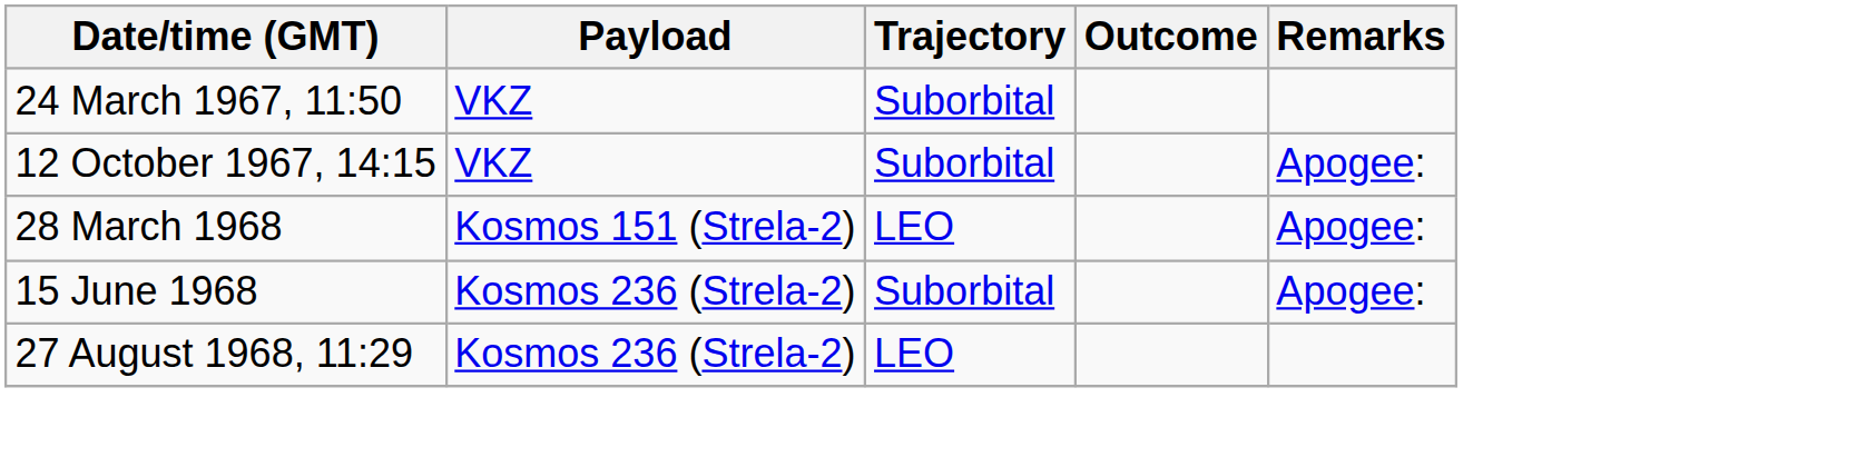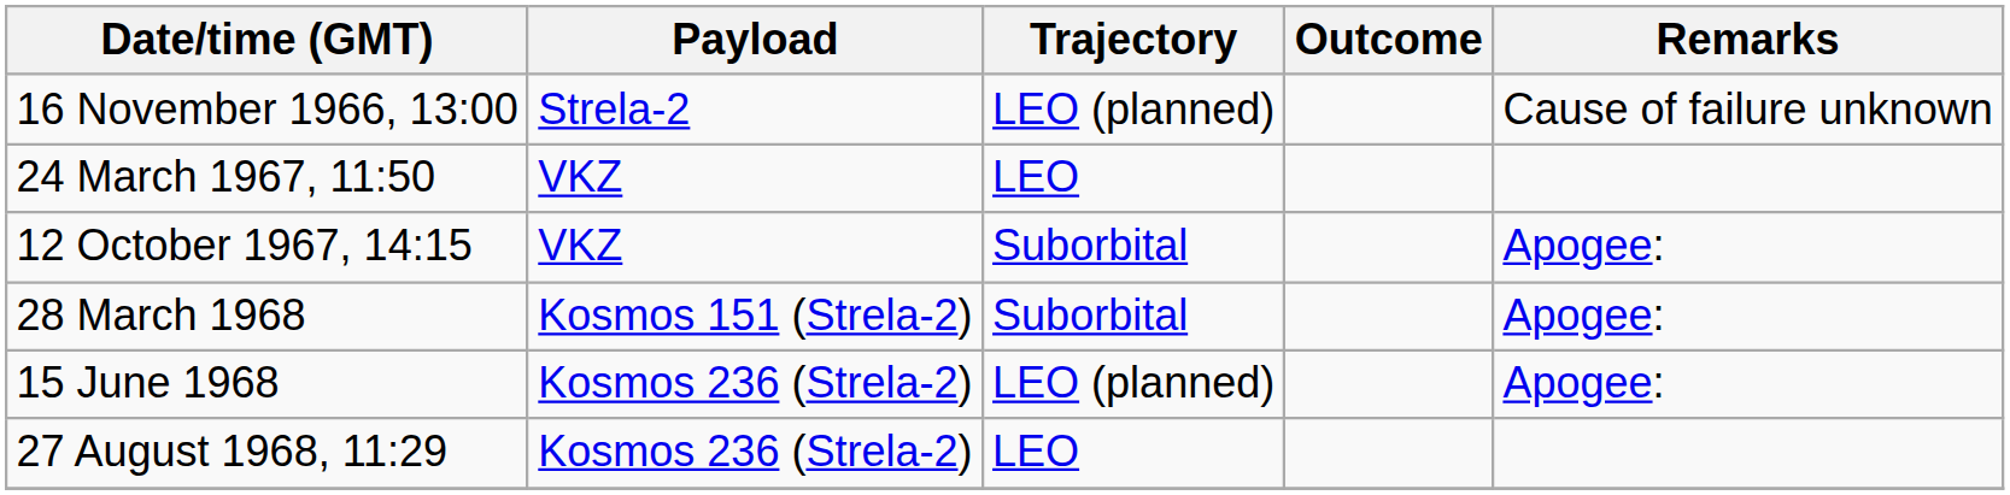 <table class="wikitable sortable" border="1">
 <tr>
 <th>Date/time (GMT)</th>
 <th>Payload</th>
 <th>Trajectory</th>
 <th>Outcome</th>
 <th>Remarks</th>
 </tr>
 <tr>
+<td>16 November 1966, 13:00</td>
+<td><a href='#'>Strela-2</a></td>
+<td><a href='#'>LEO</a> (planned)</td>
+<td></td>
+<td>Cause of failure unknown</td>
+</tr>
+<tr>
 <td>24 March 1967, 11:50</td>
 <td><a href='#'>VKZ</a></td>
-<td><a href='#'>Suborbital</a></td>
+<td><a href='#'>LEO</a></td>
 <td></td>
 <td></td>
 </tr>
 <tr>
 <td>12 October 1967, 14:15</td>
 <td><a href='#'>VKZ</a></td>
 <td><a href='#'>Suborbital</a></td>
 <td></td>
 <td><a href='#'>Apogee</a>: </td>
 </tr>
 <tr>
 <td>28 March 1968</td>
 <td><a href='#'>Kosmos 151</a> (<a href='#'>Strela-2</a>)</td>
-<td><a href='#'>LEO</a></td>
+<td><a href='#'>Suborbital</a></td>
 <td></td>
 <td><a href='#'>Apogee</a>: </td>
 </tr>
 <tr>
 <td>15 June 1968</td>
 <td><a href='#'>Kosmos 236</a> (<a href='#'>Strela-2</a>)</td>
-<td><a href='#'>Suborbital</a></td>
+<td><a href='#'>LEO</a> (planned)</td>
 <td></td>
 <td><a href='#'>Apogee</a>: </td>
 </tr>
 <tr>
 <td>27 August 1968, 11:29</td>
 <td><a href='#'>Kosmos 236</a> (<a href='#'>Strela-2</a>)</td>
 <td><a href='#'>LEO</a></td>
 <td></td>
 <td></td>
 </tr>
 <tr>
 </tr>
 </table>
